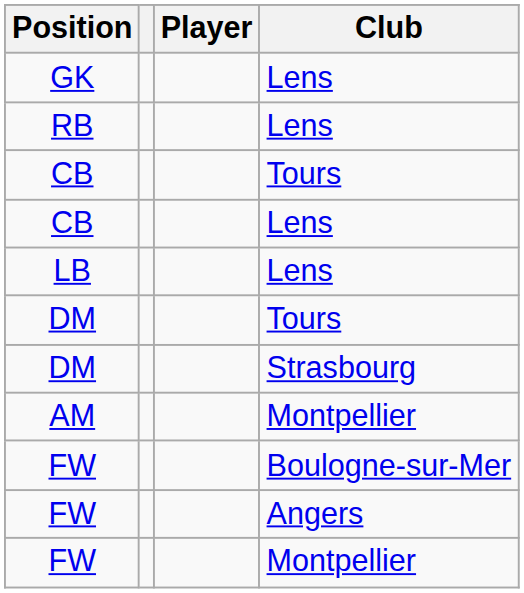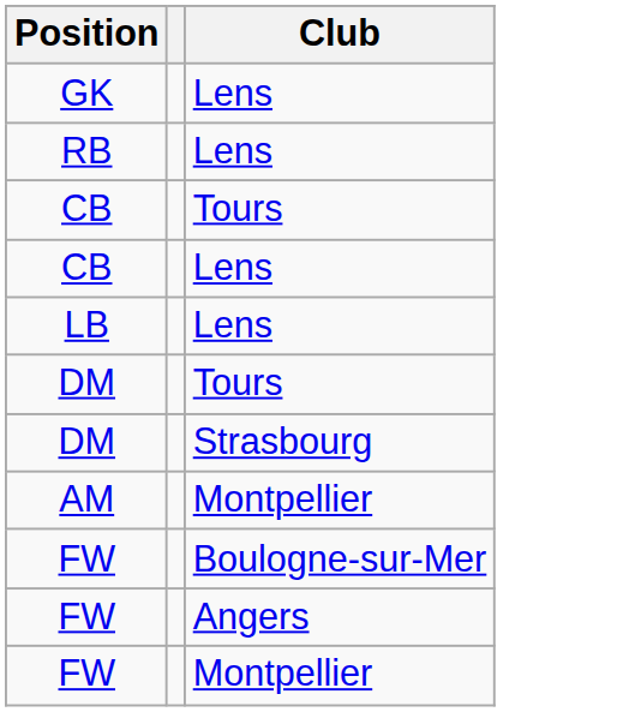 <table class="sortable wikitable" style="text-align: center;">
 <tr>
 <th>Position</th>
 <th></th>
-<th>Player</th>
 <th>Club</th>
 </tr>
 <tr>
 <td><a href='#'>GK</a></td>
 <td></td>
-<td align=left></td>
 <td align=left><a href='#'>Lens</a></td>
 </tr>
 <tr>
 <td><a href='#'>RB</a></td>
 <td></td>
-<td align=left></td>
 <td align=left><a href='#'>Lens</a></td>
 </tr>
 <tr>
 <td><a href='#'>CB</a></td>
 <td></td>
-<td align=left></td>
 <td align=left><a href='#'>Tours</a></td>
 </tr>
 <tr>
 <td><a href='#'>CB</a></td>
 <td></td>
-<td align=left></td>
 <td align=left><a href='#'>Lens</a></td>
 </tr>
 <tr>
 <td><a href='#'>LB</a></td>
 <td></td>
-<td align=left></td>
 <td align=left><a href='#'>Lens</a></td>
 </tr>
 <tr>
 <td><a href='#'>DM</a></td>
 <td></td>
-<td align=left></td>
 <td align="left"><a href='#'>Tours</a></td>
 </tr>
 <tr>
 <td><a href='#'>DM</a></td>
 <td></td>
-<td align=left></td>
 <td align=left><a href='#'>Strasbourg</a></td>
 </tr>
 <tr>
 <td><a href='#'>AM</a></td>
 <td></td>
-<td align=left></td>
 <td align=left><a href='#'>Montpellier</a></td>
 </tr>
 <tr>
 <td><a href='#'>FW</a></td>
 <td></td>
-<td align=left></td>
 <td align=left><a href='#'>Boulogne-sur-Mer</a></td>
 </tr>
 <tr>
 <td><a href='#'>FW</a></td>
 <td></td>
-<td align=left></td>
 <td align=left><a href='#'>Angers</a></td>
 </tr>
 <tr>
 <td><a href='#'>FW</a></td>
 <td></td>
-<td align=left></td>
 <td align=left><a href='#'>Montpellier</a></td>
 </tr>
 </table>
